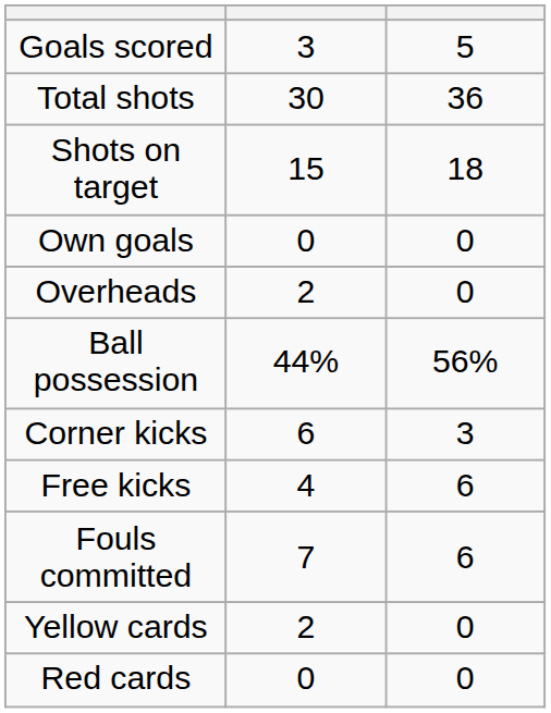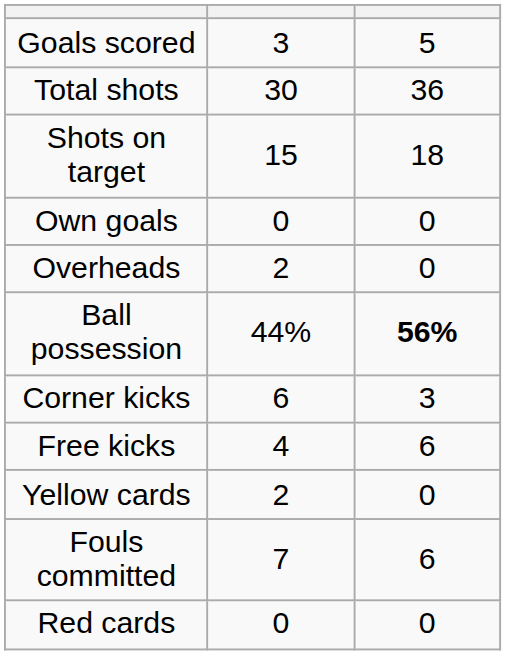 <table class="wikitable" style="text-align: center">
 <tr>
 <th width=100></th>
 <th width=70></th>
 <th width=70></th>
 </tr>
 <tr>
 <td>Goals scored </td>
 <td>3</td>
 <td>5</td>
 </tr>
 <tr>
 <td>Total shots</td>
 <td>30</td>
 <td>36</td>
 </tr>
 <tr>
 <td>Shots on target</td>
 <td>15</td>
 <td>18</td>
 </tr>
 <tr>
 <td>Own goals</td>
 <td>0</td>
 <td>0</td>
 </tr>
 <tr>
 <td>Overheads</td>
 <td>2</td>
 <td>0</td>
 </tr>
 <tr>
 <td>Ball possession</td>
 <td>44%</td>
-<td>56%</td>
+<td><strong>56%</strong></td>
 </tr>
 <tr>
 <td>Corner kicks</td>
 <td>6</td>
 <td>3</td>
 </tr>
 <tr>
 <td>Free kicks</td>
 <td>4</td>
 <td>6</td>
 </tr>
 <tr>
+<td>Yellow cards </td>
+<td>2</td>
+<td>0</td>
+</tr>
+<tr>
 <td>Fouls committed</td>
 <td>7</td>
 <td>6</td>
-</tr>
-<tr>
-<td>Yellow cards </td>
-<td>2</td>
-<td>0</td>
 </tr>
 <tr>
 <td>Red cards </td>
 <td>0</td>
 <td>0</td>
 </tr>
 </table>
